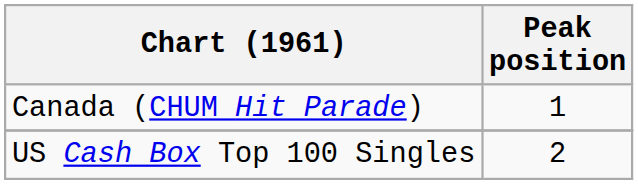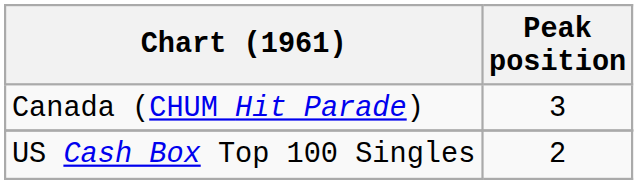 <table class="wikitable sortable">
 <tr>
 <th>Chart (1961)</th>
 <th>Peak<br>position</th>
 </tr>
 <tr>
 <td>Canada (<a href='#'>CHUM <em>Hit Parade</em></a>)</td>
-<td style="text-align:center;">1</td>
+<td style="text-align:center;">3</td>
 </tr>
 <tr>
 </tr>
 <tr>
 </tr>
 <tr>
 <td>US <a href='#'><em>Cash Box</em></a> Top 100 Singles</td>
 <td align="center">2</td>
 </tr>
 </table>
